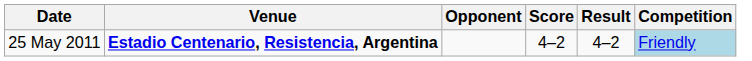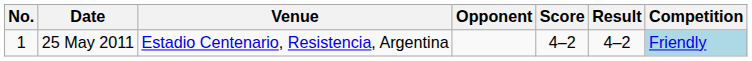 <table class="wikitable sortable">
 <tr>
+<th scope="col">No.</th>
 <th scope="col">Date</th>
 <th scope="col">Venue</th>
 <th scope="col">Opponent</th>
 <th scope="col">Score</th>
 <th scope="col">Result</th>
 <th scope="col">Competition</th>
 </tr>
 <tr>
+<td align="center">1</td>
 <td>25 May 2011</td>
-<td><strong><a href='#'>Estadio Centenario</a>, <a href='#'>Resistencia</a>, Argentina</strong></td>
+<td><a href='#'>Estadio Centenario</a>, <a href='#'>Resistencia</a>, Argentina</td>
 <td></td>
 <td align="center">4–2</td>
 <td align="center">4–2</td>
 <td style="background: lightblue;"><a href='#'>Friendly</a></td>
 </tr>
 </table>
